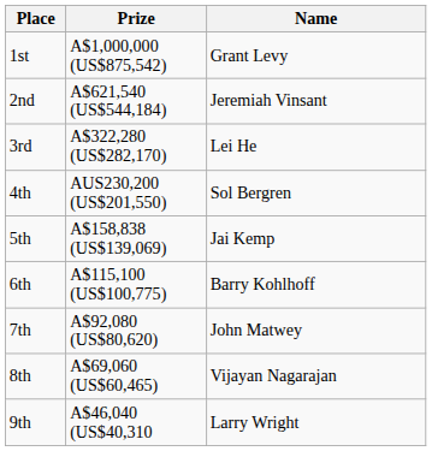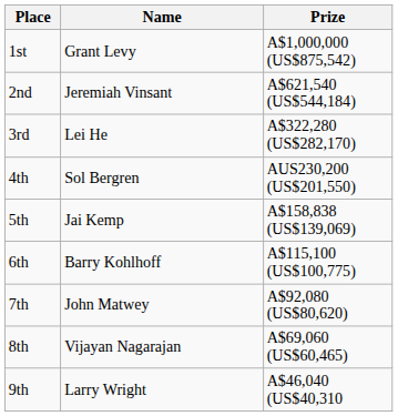 <table class="wikitable">
 <tr>
 <th width="50">Place</th>
+<th width="200">Name</th>
 <th width="125">Prize</th>
-<th width="200">Name</th>
 </tr>
 <tr>
 <td>1st</td>
+<td> Grant Levy</td>
 <td>A$1,000,000 (US$875,542)</td>
-<td> Grant Levy</td>
 </tr>
 <tr>
 <td>2nd</td>
+<td> Jeremiah Vinsant</td>
 <td>A$621,540 (US$544,184)</td>
-<td> Jeremiah Vinsant</td>
 </tr>
 <tr>
 <td>3rd</td>
+<td> Lei He</td>
 <td>A$322,280 (US$282,170)</td>
-<td> Lei He</td>
 </tr>
 <tr>
 <td>4th</td>
+<td> Sol Bergren</td>
 <td>AUS230,200 (US$201,550)</td>
-<td> Sol Bergren</td>
 </tr>
 <tr>
 <td>5th</td>
+<td> Jai Kemp</td>
 <td>A$158,838 (US$139,069)</td>
-<td> Jai Kemp</td>
 </tr>
 <tr>
 <td>6th</td>
+<td> Barry Kohlhoff</td>
 <td>A$115,100 (US$100,775)</td>
-<td> Barry Kohlhoff</td>
 </tr>
 <tr>
 <td>7th</td>
+<td> John Matwey</td>
 <td>A$92,080 (US$80,620)</td>
-<td> John Matwey</td>
 </tr>
 <tr>
 <td>8th</td>
+<td> Vijayan Nagarajan</td>
 <td>A$69,060 (US$60,465)</td>
-<td> Vijayan Nagarajan</td>
 </tr>
 <tr>
 <td>9th</td>
+<td> Larry Wright</td>
 <td>A$46,040 (US$40,310</td>
-<td> Larry Wright</td>
 </tr>
 </table>
